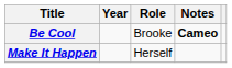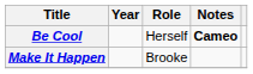 <table class="wikitable sortable plainrowheaders">
 <tr>
 <th scope="col">Title</th>
 <th scope="col">Year</th>
 <th scope="col">Role</th>
 <th scope="col">Notes</th>
 <th scope="col" class="unsortable"></th>
 </tr>
 <tr>
 <th scope="row"><em><a href='#'>Be Cool</a></em></th>
 <td></td>
-<td>Brooke</td>
+<td>Herself</td>
 <td><strong>Cameo</strong></td>
 <td></td>
 </tr>
 <tr>
 <th scope="row"><em><a href='#'>Make It Happen</a></em></th>
 <td></td>
-<td>Herself</td>
+<td>Brooke</td>
 <td></td>
 <td></td>
 </tr>
 <tr>
 </tr>
 </table>
